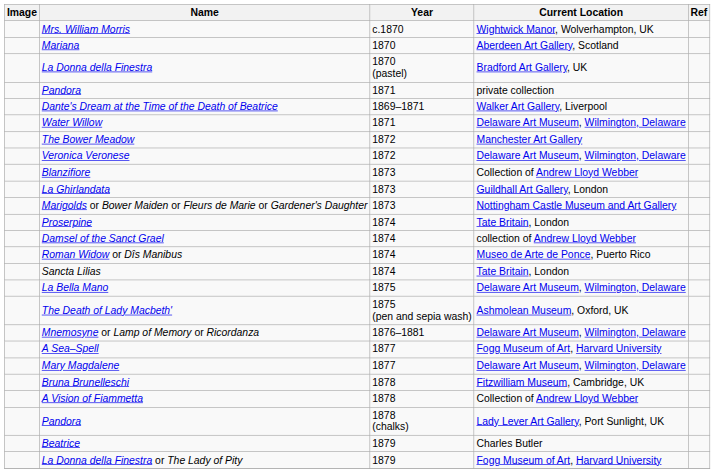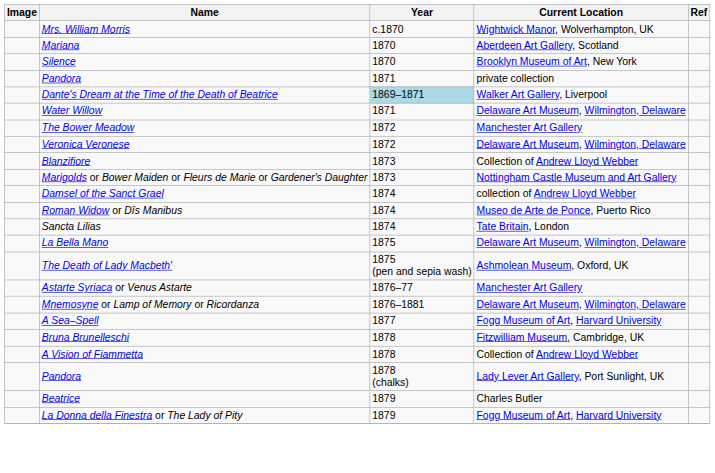 <table class="sortable wikitable" style="margin-left:0.5em; text-align:left">
 <tr>
 <th>Image</th>
 <th>Name</th>
 <th>Year</th>
 <th>Current Location</th>
 <th>Ref</th>
 </tr>
 <tr>
 <td></td>
 <td><em><a href='#'>Mrs. William Morris</a></em></td>
 <td>c.1870</td>
 <td><a href='#'>Wightwick Manor</a>, Wolverhampton, UK</td>
 <td></td>
 </tr>
 <tr>
 <td></td>
 <td><em><a href='#'>Mariana</a></em></td>
 <td>1870</td>
 <td><a href='#'>Aberdeen Art Gallery</a>, Scotland</td>
 <td></td>
 </tr>
 <tr>
 <td></td>
-<td><em><a href='#'>La Donna della Finestra</a></em></td>
-<td>1870 <br> (pastel)</td>
-<td><a href='#'>Bradford Art Gallery</a>, UK</td>
+<td><em><a href='#'>Silence</a></em></td>
+<td>1870</td>
+<td><a href='#'>Brooklyn Museum of Art</a>, New York</td>
 <td></td>
 </tr>
 <tr>
 <td></td>
 <td><em><a href='#'>Pandora</a></em></td>
 <td>1871</td>
 <td>private collection</td>
 <td></td>
 </tr>
 <tr>
 <td></td>
 <td><em><a href='#'>Dante's Dream at the Time of the Death of Beatrice</a></em></td>
-<td>1869–1871</td>
+<td style="background: lightblue;">1869–1871</td>
 <td><a href='#'>Walker Art Gallery</a>, Liverpool</td>
 <td></td>
 </tr>
 <tr>
 <td></td>
 <td><em><a href='#'>Water Willow</a></em></td>
 <td>1871</td>
 <td><a href='#'>Delaware Art Museum</a>, <a href='#'>Wilmington, Delaware</a></td>
 <td></td>
 </tr>
 <tr>
 <td></td>
 <td><em><a href='#'>The Bower Meadow</a></em></td>
 <td>1872</td>
 <td><a href='#'>Manchester Art Gallery</a></td>
 <td></td>
 </tr>
 <tr>
 <td></td>
 <td><em><a href='#'>Veronica Veronese</a></em></td>
 <td>1872</td>
 <td><a href='#'>Delaware Art Museum</a>, <a href='#'>Wilmington, Delaware</a></td>
 <td></td>
 </tr>
 <tr>
 <td></td>
 <td><em><a href='#'>Blanzifiore</a></em></td>
 <td>1873</td>
 <td>Collection of <a href='#'>Andrew Lloyd Webber</a></td>
 <td></td>
 </tr>
 <tr>
 <td></td>
-<td><em><a href='#'>La Ghirlandata</a></em></td>
-<td>1873</td>
-<td><a href='#'>Guildhall Art Gallery</a>, London</td>
-<td></td>
-</tr>
-<tr>
-<td></td>
 <td><em><a href='#'>Marigolds</a></em> or <em>Bower Maiden</em> or <em>Fleurs de Marie</em> or <em>Gardener's Daughter</em></td>
 <td>1873</td>
 <td><a href='#'>Nottingham Castle Museum and Art Gallery</a></td>
-<td></td>
-</tr>
-<tr>
-<td></td>
-<td><em><a href='#'>Proserpine</a></em></td>
-<td>1874</td>
-<td><a href='#'>Tate Britain</a>, London</td>
 <td></td>
 </tr>
 <tr>
 <td></td>
 <td><em><a href='#'>Damsel of the Sanct Grael</a></em></td>
 <td>1874</td>
 <td>collection of <a href='#'>Andrew Lloyd Webber</a></td>
 <td></td>
 </tr>
 <tr>
 <td></td>
 <td><em><a href='#'>Roman Widow</a></em> or <em>Dîs Manibus</em></td>
 <td>1874</td>
 <td><a href='#'>Museo de Arte de Ponce</a>, Puerto Rico</td>
 <td></td>
 </tr>
 <tr>
 <td></td>
 <td><em>Sancta Lilias</em></td>
 <td>1874</td>
 <td><a href='#'>Tate Britain</a>, London</td>
 <td></td>
 </tr>
 <tr>
 <td></td>
 <td><em><a href='#'>La Bella Mano</a></em></td>
 <td>1875</td>
 <td><a href='#'>Delaware Art Museum</a>, <a href='#'>Wilmington, Delaware</a></td>
 <td></td>
 </tr>
 <tr>
 <td></td>
 <td><em><a href='#'>The Death of Lady Macbeth'</a></em></td>
 <td>1875 <br> (pen and sepia wash)</td>
 <td><a href='#'>Ashmolean Museum</a>, Oxford, UK</td>
 <td></td>
 </tr>
 <tr>
 <td></td>
+<td><em><a href='#'>Astarte Syriaca</a></em> or <em>Venus Astarte</em></td>
+<td>1876–77</td>
+<td><a href='#'>Manchester Art Gallery</a></td>
+<td></td>
+</tr>
+<tr>
+<td></td>
 <td><em><a href='#'>Mnemosyne</a></em> or <em>Lamp of Memory</em> or <em>Ricordanza</em></td>
 <td>1876–1881</td>
 <td><a href='#'>Delaware Art Museum</a>, <a href='#'>Wilmington, Delaware</a></td>
 <td></td>
 </tr>
 <tr>
 <td></td>
 <td><em><a href='#'>A Sea–Spell</a></em></td>
 <td>1877</td>
 <td><a href='#'>Fogg Museum of Art</a>, <a href='#'>Harvard University</a></td>
-<td></td>
-</tr>
-<tr>
-<td></td>
-<td><em><a href='#'>Mary Magdalene</a></em></td>
-<td>1877</td>
-<td><a href='#'>Delaware Art Museum</a>, <a href='#'>Wilmington, Delaware</a></td>
 <td></td>
 </tr>
 <tr>
 <td></td>
 <td><em><a href='#'>Bruna Brunelleschi</a></em></td>
 <td>1878</td>
 <td><a href='#'>Fitzwilliam Museum</a>, Cambridge, UK</td>
 <td></td>
 </tr>
 <tr>
 <td></td>
 <td><em><a href='#'>A Vision of Fiammetta</a></em></td>
 <td>1878</td>
 <td>Collection of <a href='#'>Andrew Lloyd Webber</a></td>
 <td></td>
 </tr>
 <tr>
 <td></td>
 <td><em><a href='#'>Pandora</a></em></td>
 <td>1878 <br> (chalks)</td>
 <td><a href='#'>Lady Lever Art Gallery</a>, Port Sunlight, UK</td>
 <td></td>
 </tr>
 <tr>
 <td></td>
 <td><em><a href='#'>Beatrice</a></em></td>
 <td>1879</td>
 <td>Charles Butler</td>
 <td></td>
 </tr>
 <tr>
 <td></td>
 <td><em><a href='#'>La Donna della Finestra</a></em> or <em>The Lady of Pity</em></td>
 <td>1879</td>
 <td><a href='#'>Fogg Museum of Art</a>, <a href='#'>Harvard University</a></td>
 <td></td>
 </tr>
 <tr>
 </tr>
 </table>
